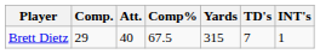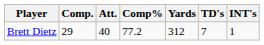 <table class="wikitable sortable">
 <tr>
 <th>Player</th>
 <th>Comp.</th>
 <th>Att.</th>
 <th>Comp%</th>
 <th>Yards</th>
 <th>TD's</th>
 <th>INT's</th>
 </tr>
 <tr>
 <td><a href='#'>Brett Dietz</a></td>
 <td>29</td>
 <td>40</td>
-<td>67.5</td>
-<td>315</td>
+<td>77.2</td>
+<td>312</td>
 <td>7</td>
 <td>1</td>
 </tr>
 </table>
